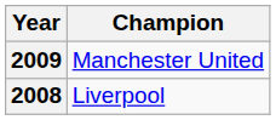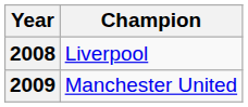 <table class="wikitable">
 <tr>
 <th>Year</th>
 <th>Champion</th>
 </tr>
 <tr>
+<th>2008</th>
+<td> <a href='#'>Liverpool</a></td>
+</tr>
+<tr>
 <th>2009</th>
 <td> <a href='#'>Manchester United</a></td>
 </tr>
-<tr>
-<th>2008</th>
-<td> <a href='#'>Liverpool</a></td>
-</tr>
 </table>
